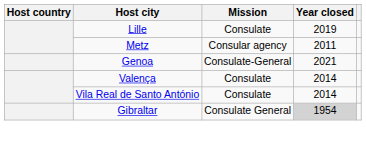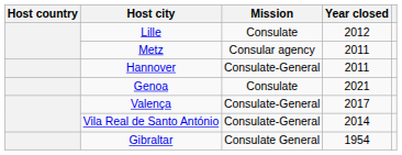 <table class="wikitable plainrowheaders" style="text-align:center;">
 <tr>
 <th scope="col">Host country</th>
 <th scope="col">Host city</th>
 <th scope="col">Mission</th>
 <th scope="col">Year closed</th>
 <th scope="col"></th>
 </tr>
 <tr>
 <th scope="row" rowspan="2"></th>
 <td><a href='#'>Lille</a></td>
 <td>Consulate</td>
-<td>2019</td>
+<td>2012</td>
 <td></td>
 </tr>
 <tr>
 <td><a href='#'>Metz</a></td>
 <td>Consular agency</td>
 <td>2011</td>
 <td></td>
 </tr>
 <tr>
 <th scope="row"></th>
+<td><a href='#'>Hannover</a></td>
+<td>Consulate-General</td>
+<td>2011</td>
+<td></td>
+</tr>
+<tr>
+<th scope="row"></th>
 <td><a href='#'>Genoa</a></td>
-<td>Consulate-General</td>
+<td>Consulate</td>
 <td>2021</td>
 <td></td>
 </tr>
 <tr>
 <th scope="row" rowspan="2"></th>
 <td><a href='#'>Valença</a></td>
-<td>Consulate</td>
-<td>2014</td>
+<td>Consulate-General</td>
+<td>2017</td>
 <td></td>
 </tr>
 <tr>
 <td><a href='#'>Vila Real de Santo António</a></td>
-<td>Consulate</td>
+<td>Consulate-General</td>
 <td>2014</td>
 <td></td>
 </tr>
 <tr>
 <th scope="row"></th>
 <td><a href='#'>Gibraltar</a></td>
 <td>Consulate General</td>
-<td style="background: lightgrey;">1954</td>
+<td>1954</td>
 <td></td>
 </tr>
 </table>
